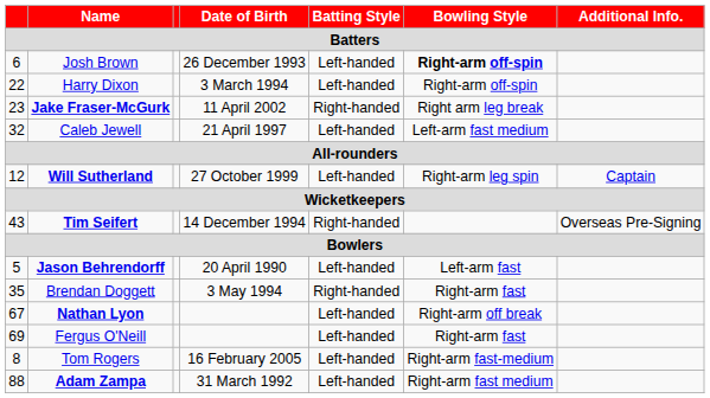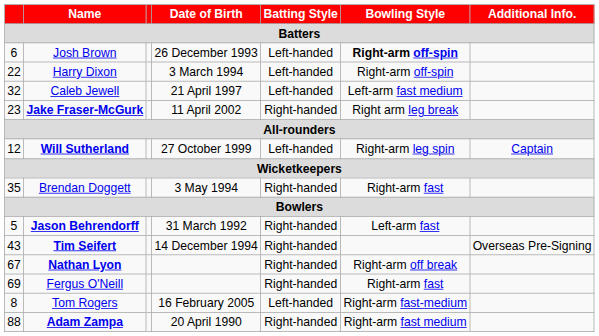 <table class="wikitable" style="font-size:95%;">
 <tr>
 <th style="background:red; color:white; text-align:center;"></th>
 <th style="background:red; color:white; text-align:center;">Name</th>
 <th style="background:red; color:white; text-align:center;"></th>
 <th style="background:red; color:white; text-align:center;">Date of Birth</th>
 <th style="background:red; color:white; text-align:center;">Batting Style</th>
 <th style="background:red; color:white; text-align:center;">Bowling Style</th>
 <th style="background:red; color:white; text-align:center;">Additional Info.</th>
 </tr>
 <tr>
 <th colspan="7" style="background: #DCDCDC" align=center>Batters</th>
 </tr>
 <tr style="text-align:center">
 <td>6</td>
 <td><a href='#'>Josh Brown</a></td>
 <td></td>
 <td>26 December 1993</td>
 <td>Left-handed</td>
 <td><strong>Right-arm <a href='#'>off-spin</a></strong></td>
 <td></td>
 </tr>
 <tr style="text-align:center">
 <td>22</td>
 <td><a href='#'>Harry Dixon</a></td>
 <td></td>
 <td>3 March 1994</td>
 <td>Left-handed</td>
 <td>Right-arm <a href='#'>off-spin</a></td>
 <td></td>
 </tr>
 <tr style="text-align:center">
+<td>32</td>
+<td><a href='#'>Caleb Jewell</a></td>
+<td></td>
+<td>21 April 1997</td>
+<td>Left-handed</td>
+<td>Left-arm <a href='#'>fast medium</a></td>
+<td></td>
+</tr>
+<tr style="text-align:center">
 <td>23</td>
 <td><strong><a href='#'>Jake Fraser-McGurk</a></strong></td>
 <td></td>
 <td>11 April 2002</td>
 <td>Right-handed</td>
 <td>Right arm <a href='#'>leg break</a></td>
-<td></td>
-</tr>
-<tr style="text-align:center">
-<td>32</td>
-<td><a href='#'>Caleb Jewell</a></td>
-<td></td>
-<td>21 April 1997</td>
-<td>Left-handed</td>
-<td>Left-arm <a href='#'>fast medium</a></td>
 <td></td>
 </tr>
 <tr>
 <th colspan="7" style="background: #DCDCDC" align=centre>All-rounders</th>
 </tr>
 <tr style="text-align:center">
 <td>12</td>
 <td><strong><a href='#'>Will Sutherland</a></strong></td>
 <td></td>
 <td>27 October 1999</td>
 <td>Left-handed</td>
 <td>Right-arm <a href='#'>leg spin</a></td>
 <td><a href='#'>Captain</a></td>
 </tr>
 <tr>
 <th colspan="7" style="background: #DCDCDC" align=centre>Wicketkeepers</th>
 </tr>
 <tr style="text-align:center">
+<td>35</td>
+<td><a href='#'>Brendan Doggett</a></td>
+<td></td>
+<td>3 May 1994</td>
+<td>Right-handed</td>
+<td>Right-arm <a href='#'>fast</a></td>
+<td></td>
+</tr>
+<tr>
+<th colspan="7" style="background: #DCDCDC" align=centre>Bowlers</th>
+</tr>
+<tr style="text-align:center">
+<td>5</td>
+<td><strong><a href='#'>Jason Behrendorff</a></strong></td>
+<td></td>
+<td>31 March 1992</td>
+<td>Right-handed</td>
+<td>Left-arm <a href='#'>fast</a></td>
+<td></td>
+</tr>
+<tr style="text-align:center">
 <td>43</td>
 <td><strong><a href='#'>Tim Seifert</a></strong></td>
 <td></td>
 <td>14 December 1994</td>
 <td>Right-handed</td>
 <td></td>
 <td>Overseas Pre-Signing</td>
 </tr>
-<tr>
-<th colspan="7" style="background: #DCDCDC" align=centre>Bowlers</th>
-</tr>
-<tr style="text-align:center">
-<td>5</td>
-<td><strong><a href='#'>Jason Behrendorff</a></strong></td>
-<td></td>
-<td>20 April 1990</td>
-<td>Left-handed</td>
-<td>Left-arm <a href='#'>fast</a></td>
-<td></td>
-</tr>
-<tr style="text-align:center">
-<td>35</td>
-<td><a href='#'>Brendan Doggett</a></td>
-<td></td>
-<td>3 May 1994</td>
-<td>Right-handed</td>
-<td>Right-arm <a href='#'>fast</a></td>
-<td></td>
-</tr>
 <tr style="text-align:center">
 <td>67</td>
 <td><strong><a href='#'>Nathan Lyon</a></strong></td>
 <td></td>
 <td></td>
-<td>Left-handed</td>
+<td>Right-handed</td>
 <td>Right-arm <a href='#'>off break</a></td>
 <td></td>
 </tr>
 <tr style="text-align:center">
 <td>69</td>
 <td><a href='#'>Fergus O'Neill</a></td>
 <td></td>
 <td></td>
-<td>Left-handed</td>
+<td>Right-handed</td>
 <td>Right-arm <a href='#'>fast</a></td>
 <td></td>
 </tr>
 <tr style="text-align:center">
 <td>8</td>
 <td><a href='#'>Tom Rogers</a></td>
 <td></td>
 <td>16 February 2005</td>
 <td>Left-handed</td>
 <td>Right-arm <a href='#'>fast-medium</a></td>
 <td></td>
 </tr>
 <tr style="text-align:center">
 <td>88</td>
 <td><strong><a href='#'>Adam Zampa</a></strong></td>
 <td></td>
-<td>31 March 1992</td>
-<td>Left-handed</td>
+<td>20 April 1990</td>
+<td>Right-handed</td>
 <td>Right-arm <a href='#'>fast medium</a></td>
 <td></td>
 </tr>
 </table>
